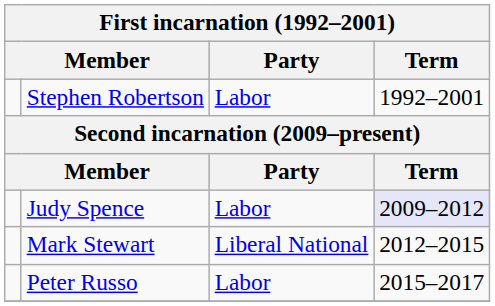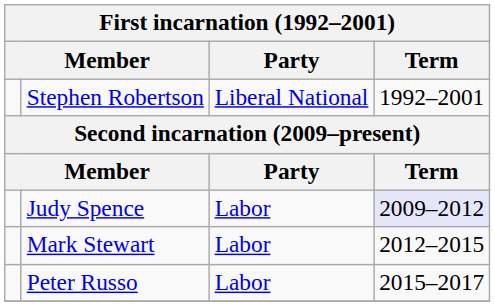 <table class="wikitable">
 <tr>
 <th colspan="4">First incarnation (1992–2001)</th>
 </tr>
 <tr>
 <th colspan="2">Member</th>
 <th>Party</th>
 <th>Term</th>
 </tr>
 <tr>
 <td> </td>
 <td><a href='#'>Stephen Robertson</a></td>
-<td><a href='#'>Labor</a></td>
+<td><a href='#'>Liberal National</a></td>
 <td>1992–2001</td>
 </tr>
 <tr>
 <th colspan="4">Second incarnation (2009–present)</th>
 </tr>
 <tr>
 <th colspan="2">Member</th>
 <th>Party</th>
 <th>Term</th>
 </tr>
 <tr>
 <td> </td>
 <td><a href='#'>Judy Spence</a></td>
 <td><a href='#'>Labor</a></td>
 <td style="background: lavender;">2009–2012</td>
 </tr>
 <tr>
 <td> </td>
 <td><a href='#'>Mark Stewart</a></td>
-<td><a href='#'>Liberal National</a></td>
+<td><a href='#'>Labor</a></td>
 <td>2012–2015</td>
 </tr>
 <tr>
 <td> </td>
 <td><a href='#'>Peter Russo</a></td>
 <td><a href='#'>Labor</a></td>
 <td>2015–2017</td>
 </tr>
 <tr>
 </tr>
 </table>
